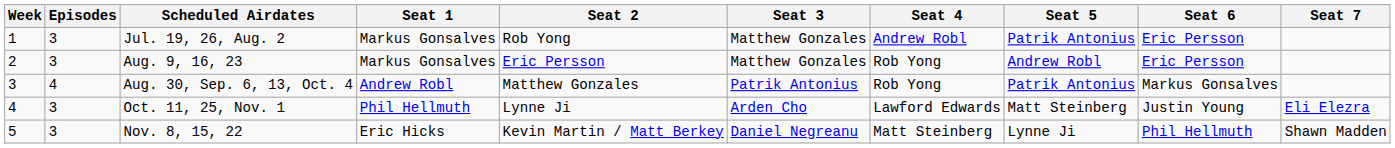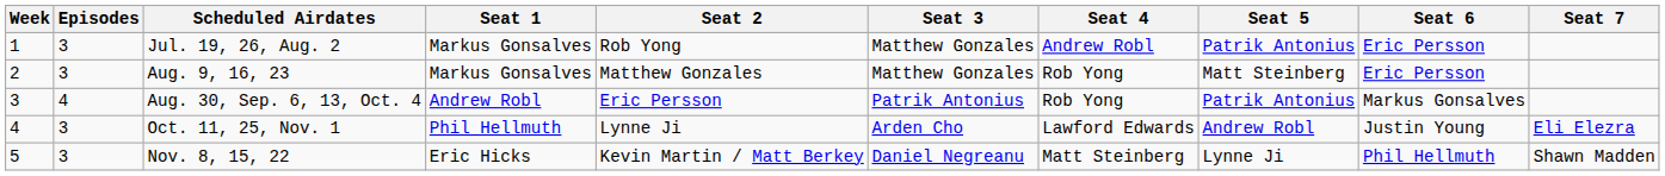 <table class="wikitable">
 <tr>
 <th>Week</th>
 <th>Episodes</th>
 <th>Scheduled Airdates</th>
 <th>Seat 1</th>
 <th>Seat 2</th>
 <th>Seat 3</th>
 <th>Seat 4</th>
 <th>Seat 5</th>
 <th>Seat 6</th>
 <th>Seat 7</th>
 </tr>
 <tr>
 <td>1</td>
 <td>3</td>
 <td>Jul. 19, 26, Aug. 2</td>
 <td>Markus Gonsalves</td>
 <td>Rob Yong</td>
 <td>Matthew Gonzales</td>
 <td><a href='#'>Andrew Robl</a></td>
 <td><a href='#'>Patrik Antonius</a></td>
 <td><a href='#'>Eric Persson</a></td>
 <td></td>
 </tr>
 <tr>
 <td>2</td>
 <td>3</td>
 <td>Aug. 9, 16, 23</td>
 <td>Markus Gonsalves</td>
-<td><a href='#'>Eric Persson</a></td>
+<td>Matthew Gonzales</td>
 <td>Matthew Gonzales</td>
 <td>Rob Yong</td>
-<td><a href='#'>Andrew Robl</a></td>
+<td>Matt Steinberg</td>
 <td><a href='#'>Eric Persson</a></td>
 <td></td>
 </tr>
 <tr>
 <td>3</td>
 <td>4</td>
 <td>Aug. 30, Sep. 6, 13, Oct. 4</td>
 <td><a href='#'>Andrew Robl</a></td>
-<td>Matthew Gonzales</td>
+<td><a href='#'>Eric Persson</a></td>
 <td><a href='#'>Patrik Antonius</a></td>
 <td>Rob Yong</td>
 <td><a href='#'>Patrik Antonius</a></td>
 <td>Markus Gonsalves</td>
 <td></td>
 </tr>
 <tr>
 <td>4</td>
 <td>3</td>
 <td>Oct. 11, 25, Nov. 1</td>
 <td><a href='#'>Phil Hellmuth</a></td>
 <td>Lynne Ji</td>
 <td><a href='#'>Arden Cho</a></td>
 <td>Lawford Edwards</td>
-<td>Matt Steinberg</td>
+<td><a href='#'>Andrew Robl</a></td>
 <td>Justin Young</td>
 <td><a href='#'>Eli Elezra</a></td>
 </tr>
 <tr>
 <td>5</td>
 <td>3</td>
 <td>Nov. 8, 15, 22</td>
 <td>Eric Hicks</td>
 <td>Kevin Martin / <a href='#'>Matt Berkey</a></td>
 <td><a href='#'>Daniel Negreanu</a></td>
 <td>Matt Steinberg</td>
 <td>Lynne Ji</td>
 <td><a href='#'>Phil Hellmuth</a></td>
 <td>Shawn Madden</td>
 </tr>
 </table>
